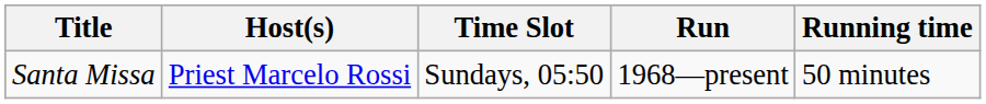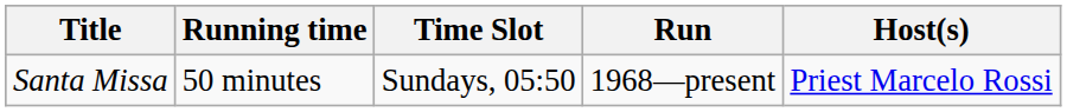 <table class="wikitable">
 <tr>
 <th>Title</th>
-<th>Host(s)</th>
+<th>Running time</th>
 <th>Time Slot</th>
 <th>Run</th>
-<th>Running time</th>
+<th>Host(s)</th>
 </tr>
 <tr>
 <td><em>Santa Missa</em></td>
-<td><a href='#'>Priest Marcelo Rossi</a></td>
+<td>50 minutes</td>
 <td>Sundays, 05:50</td>
 <td>1968—present</td>
-<td>50 minutes</td>
+<td><a href='#'>Priest Marcelo Rossi</a></td>
 </tr>
 </table>
